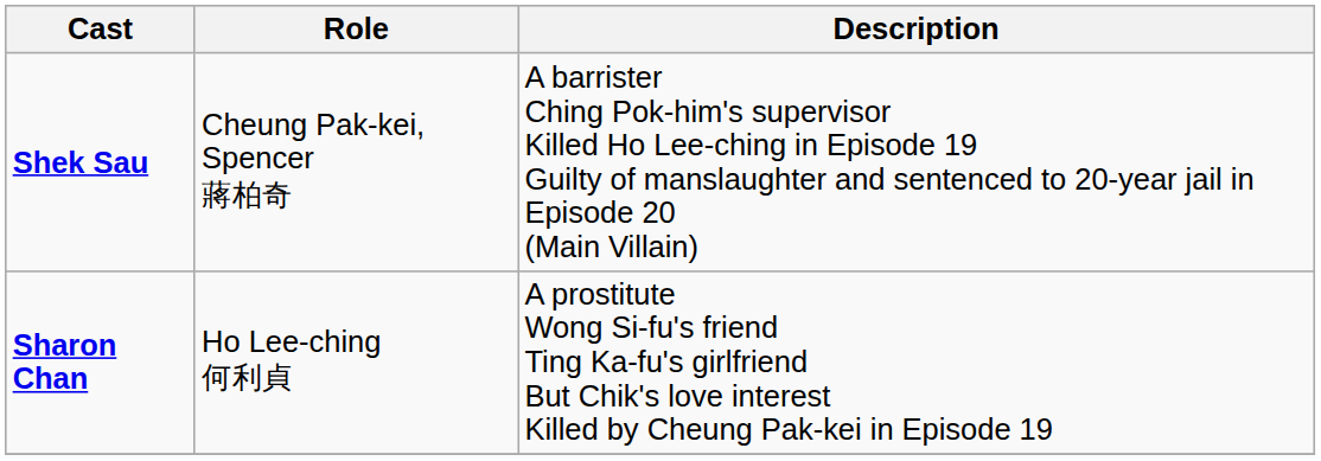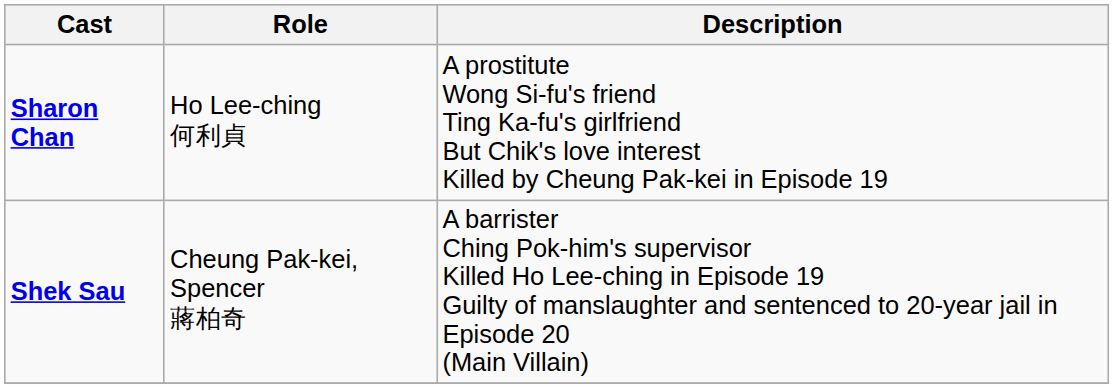 <table class="wikitable" width="55%">
 <tr>
 <th>Cast</th>
 <th>Role</th>
 <th>Description</th>
 </tr>
 <tr>
+<td><strong><a href='#'>Sharon Chan</a></strong></td>
+<td>Ho Lee-ching<br>何利貞</td>
+<td>A prostitute<br>Wong Si-fu's friend<br>Ting Ka-fu's girlfriend<br>But Chik's love interest<br>Killed by Cheung Pak-kei in Episode 19</td>
+</tr>
+<tr>
 <td><strong><a href='#'>Shek Sau</a></strong></td>
 <td>Cheung Pak-kei, Spencer<br>蔣柏奇</td>
 <td>A barrister<br>Ching Pok-him's supervisor<br>Killed Ho Lee-ching in Episode 19<br>Guilty of manslaughter and sentenced to 20-year jail in Episode 20<br>(Main Villain)</td>
 </tr>
 <tr>
-<td><strong><a href='#'>Sharon Chan</a></strong></td>
-<td>Ho Lee-ching<br>何利貞</td>
-<td>A prostitute<br>Wong Si-fu's friend<br>Ting Ka-fu's girlfriend<br>But Chik's love interest<br>Killed by Cheung Pak-kei in Episode 19</td>
-</tr>
-<tr>
 </tr>
 </table>
